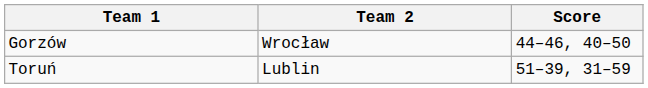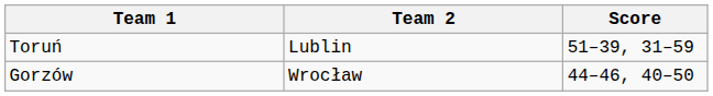 <table class="wikitable" style="font-size: 100%">
 <tr>
 <th width=200>Team 1</th>
 <th width=200>Team 2</th>
 <th width=100>Score</th>
 </tr>
 <tr>
+<td>Toruń</td>
+<td>Lublin</td>
+<td>51–39, 31–59</td>
+</tr>
+<tr>
 <td>Gorzów</td>
 <td>Wrocław</td>
 <td>44–46, 40–50</td>
 </tr>
-<tr>
-<td>Toruń</td>
-<td>Lublin</td>
-<td>51–39, 31–59</td>
-</tr>
 </table>
